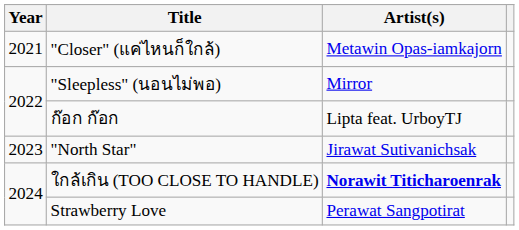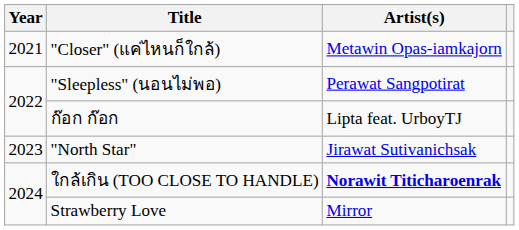 <table class="wikitable plainrowheaders">
 <tr>
 <th scope="col">Year</th>
 <th scope="col">Title</th>
 <th scope="col">Artist(s)</th>
 <th scope="col"></th>
 </tr>
 <tr>
 <td>2021</td>
 <td>"Closer" (แค่ไหนก็ใกล้)</td>
 <td><a href='#'>Metawin Opas-iamkajorn</a></td>
 <td></td>
 </tr>
 <tr>
 <td rowspan="2">2022</td>
 <td>"Sleepless" (นอนไม่พอ)</td>
-<td><a href='#'>Mirror</a></td>
+<td><a href='#'>Perawat Sangpotirat</a></td>
 <td></td>
 </tr>
 <tr>
 <td>ก๊อก ก๊อก</td>
 <td>Lipta feat. UrboyTJ</td>
 <td></td>
 </tr>
 <tr>
 <td>2023</td>
 <td>"North Star"</td>
 <td><a href='#'>Jirawat Sutivanichsak</a></td>
 <td></td>
 </tr>
 <tr>
 <td rowspan="2">2024</td>
 <td>ใกล้เกิน (TOO CLOSE TO HANDLE)</td>
 <td><strong><a href='#'>Norawit Titicharoenrak</a></strong></td>
 <td></td>
 </tr>
 <tr>
 <td>Strawberry Love</td>
-<td><a href='#'>Perawat Sangpotirat</a></td>
+<td><a href='#'>Mirror</a></td>
 <td></td>
 </tr>
 </table>
